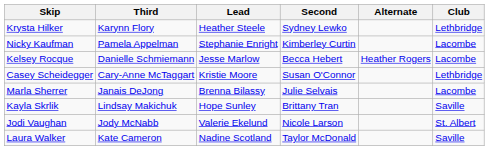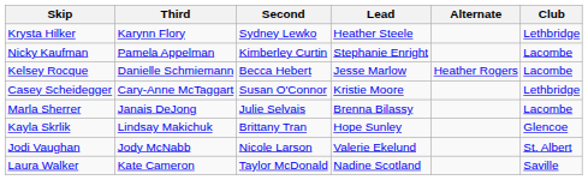 <table class="wikitable" border="1">
 <tr>
 <th>Skip</th>
 <th>Third</th>
+<th>Second</th>
 <th>Lead</th>
-<th>Second</th>
 <th>Alternate</th>
 <th>Club</th>
 </tr>
 <tr>
 <td><a href='#'>Krysta Hilker</a></td>
 <td><a href='#'>Karynn Flory</a></td>
+<td><a href='#'>Sydney Lewko</a></td>
 <td><a href='#'>Heather Steele</a></td>
-<td><a href='#'>Sydney Lewko</a></td>
 <td></td>
 <td><a href='#'>Lethbridge</a></td>
 </tr>
 <tr>
 <td><a href='#'>Nicky Kaufman</a></td>
 <td><a href='#'>Pamela Appelman</a></td>
+<td><a href='#'>Kimberley Curtin</a></td>
 <td><a href='#'>Stephanie Enright</a></td>
-<td><a href='#'>Kimberley Curtin</a></td>
 <td></td>
 <td><a href='#'>Lacombe</a></td>
 </tr>
 <tr>
 <td><a href='#'>Kelsey Rocque</a></td>
 <td><a href='#'>Danielle Schmiemann</a></td>
+<td><a href='#'>Becca Hebert</a></td>
 <td><a href='#'>Jesse Marlow</a></td>
-<td><a href='#'>Becca Hebert</a></td>
 <td><a href='#'>Heather Rogers</a></td>
 <td><a href='#'>Lacombe</a></td>
 </tr>
 <tr>
 <td><a href='#'>Casey Scheidegger</a></td>
 <td><a href='#'>Cary-Anne McTaggart</a></td>
+<td><a href='#'>Susan O'Connor</a></td>
 <td><a href='#'>Kristie Moore</a></td>
-<td><a href='#'>Susan O'Connor</a></td>
 <td></td>
 <td><a href='#'>Lethbridge</a></td>
 </tr>
 <tr>
 <td><a href='#'>Marla Sherrer</a></td>
 <td><a href='#'>Janais DeJong</a></td>
+<td><a href='#'>Julie Selvais</a></td>
 <td><a href='#'>Brenna Bilassy</a></td>
-<td><a href='#'>Julie Selvais</a></td>
 <td></td>
 <td><a href='#'>Lacombe</a></td>
 </tr>
 <tr>
 <td><a href='#'>Kayla Skrlik</a></td>
 <td><a href='#'>Lindsay Makichuk</a></td>
+<td><a href='#'>Brittany Tran</a></td>
 <td><a href='#'>Hope Sunley</a></td>
-<td><a href='#'>Brittany Tran</a></td>
 <td></td>
-<td><a href='#'>Saville</a></td>
+<td><a href='#'>Glencoe</a></td>
 </tr>
 <tr>
 <td><a href='#'>Jodi Vaughan</a></td>
 <td><a href='#'>Jody McNabb</a></td>
+<td><a href='#'>Nicole Larson</a></td>
 <td><a href='#'>Valerie Ekelund</a></td>
-<td><a href='#'>Nicole Larson</a></td>
 <td></td>
 <td><a href='#'>St. Albert</a></td>
 </tr>
 <tr>
 <td><a href='#'>Laura Walker</a></td>
 <td><a href='#'>Kate Cameron</a></td>
+<td><a href='#'>Taylor McDonald</a></td>
 <td><a href='#'>Nadine Scotland</a></td>
-<td><a href='#'>Taylor McDonald</a></td>
 <td></td>
 <td><a href='#'>Saville</a></td>
 </tr>
 </table>
